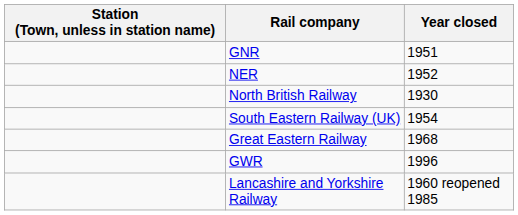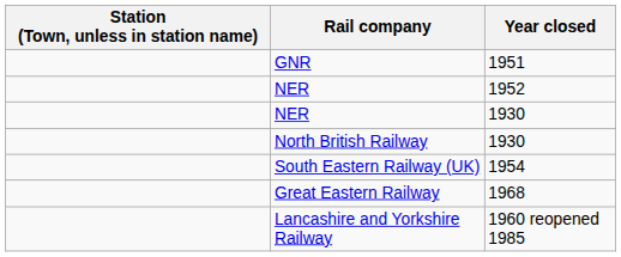 <table class="wikitable sortable">
 <tr>
 <th style="width:250px">Station<br>(Town, unless in station name)</th>
 <th style="width:200px">Rail company</th>
 <th style="width:120px">Year closed</th>
 </tr>
 <tr>
 <td></td>
 <td><a href='#'>GNR</a></td>
 <td>1951</td>
 </tr>
 <tr>
 <td></td>
 <td><a href='#'>NER</a></td>
 <td>1952</td>
 </tr>
 <tr>
 <td></td>
+<td><a href='#'>NER</a></td>
+<td>1930</td>
+</tr>
+<tr>
+<td></td>
 <td><a href='#'>North British Railway</a></td>
 <td>1930</td>
 </tr>
 <tr>
 <td></td>
 <td><a href='#'>South Eastern Railway (UK)</a></td>
 <td>1954</td>
 </tr>
 <tr>
 <td></td>
 <td><a href='#'>Great Eastern Railway</a></td>
 <td>1968</td>
 </tr>
 <tr>
 <td></td>
-<td><a href='#'>GWR</a></td>
-<td>1996</td>
-</tr>
-<tr>
-<td></td>
 <td><a href='#'>Lancashire and Yorkshire Railway</a></td>
 <td>1960 reopened 1985</td>
 </tr>
 </table>
